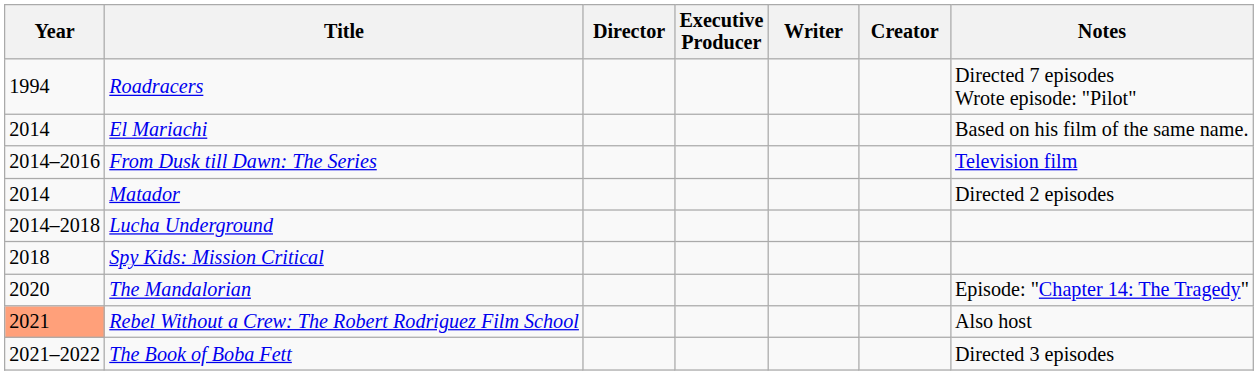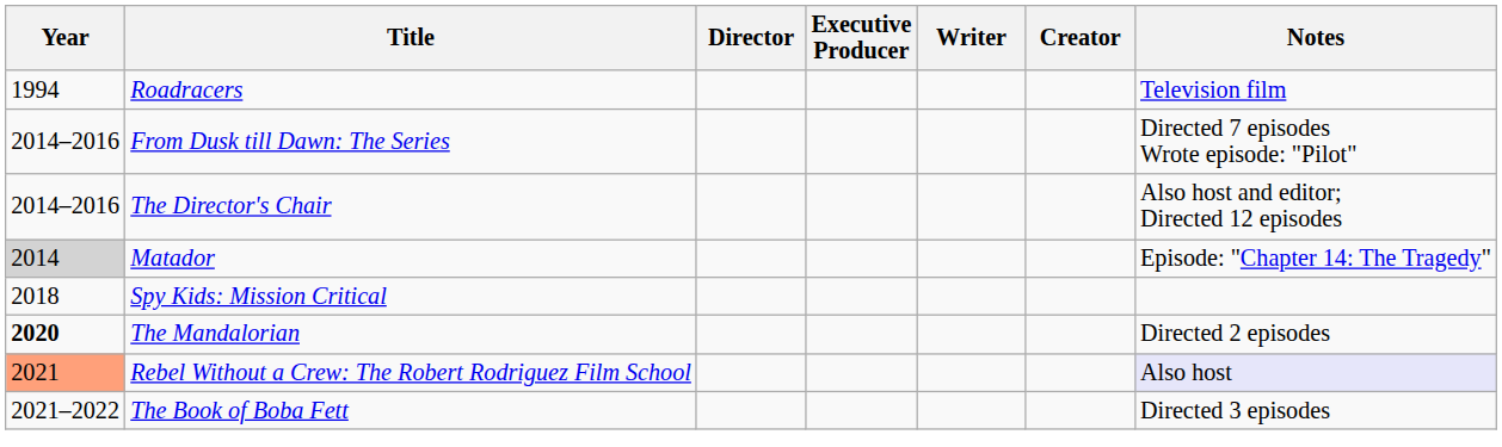 <table class="wikitable">
 <tr>
 <th>Year</th>
 <th>Title</th>
 <th width=65>Director</th>
 <th width=65>Executive<br>Producer</th>
 <th width=65>Writer</th>
 <th width=65>Creator</th>
 <th>Notes</th>
 </tr>
 <tr>
 <td>1994</td>
 <td style="text-align:left;"><em><a href='#'>Roadracers</a></em></td>
 <td></td>
 <td></td>
 <td></td>
 <td></td>
-<td>Directed 7 episodes<br>Wrote episode: "Pilot"</td>
-</tr>
-<tr>
-<td>2014</td>
-<td style="text-align:left;"><em><a href='#'>El Mariachi</a></em></td>
-<td></td>
-<td></td>
-<td></td>
-<td></td>
-<td>Based on his film of the same name.</td>
+<td><a href='#'>Television film</a></td>
 </tr>
 <tr>
 <td>2014–2016</td>
 <td style="text-align:left;"><em><a href='#'>From Dusk till Dawn: The Series</a></em></td>
 <td></td>
 <td></td>
 <td></td>
 <td></td>
-<td><a href='#'>Television film</a></td>
+<td>Directed 7 episodes<br>Wrote episode: "Pilot"</td>
 </tr>
 <tr>
-<td>2014</td>
+<td>2014–2016</td>
+<td style="text-align:left;"><em><a href='#'>The Director's Chair</a></em></td>
+<td></td>
+<td></td>
+<td></td>
+<td></td>
+<td>Also host and editor;<br> Directed 12 episodes</td>
+</tr>
+<tr>
+<td style="background: lightgrey;">2014</td>
 <td style="text-align:left;"><em><a href='#'>Matador</a></em></td>
 <td></td>
 <td></td>
 <td></td>
 <td></td>
-<td>Directed 2 episodes</td>
-</tr>
-<tr>
-<td>2014–2018</td>
-<td style="text-align:left;"><em><a href='#'>Lucha Underground</a></em></td>
-<td></td>
-<td></td>
-<td></td>
-<td></td>
-<td></td>
+<td>Episode: "<a href='#'>Chapter 14: The Tragedy</a>"</td>
 </tr>
 <tr>
 <td>2018</td>
 <td style="text-align:left;"><em><a href='#'>Spy Kids: Mission Critical</a></em></td>
 <td></td>
 <td></td>
 <td></td>
 <td></td>
 <td></td>
 </tr>
 <tr>
-<td>2020</td>
+<td><strong>2020</strong></td>
 <td style="text-align:left;"><em><a href='#'>The Mandalorian</a></em></td>
 <td></td>
 <td></td>
 <td></td>
 <td></td>
-<td>Episode: "<a href='#'>Chapter 14: The Tragedy</a>"</td>
+<td>Directed 2 episodes</td>
 </tr>
 <tr>
 <td style="background: lightsalmon;">2021</td>
 <td style="text-align:left;"><em><a href='#'>Rebel Without a Crew: The Robert Rodriguez Film School</a></em></td>
 <td></td>
 <td></td>
 <td></td>
 <td></td>
-<td>Also host</td>
+<td style="background: lavender;">Also host</td>
 </tr>
 <tr>
 <td>2021–2022</td>
 <td style="text-align:left;"><em><a href='#'>The Book of Boba Fett</a></em></td>
 <td></td>
 <td></td>
 <td></td>
 <td></td>
 <td>Directed 3 episodes</td>
 </tr>
 </table>
